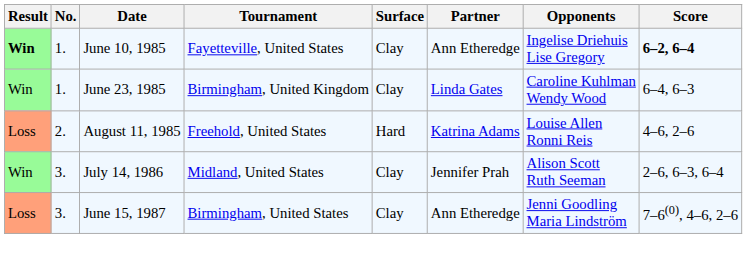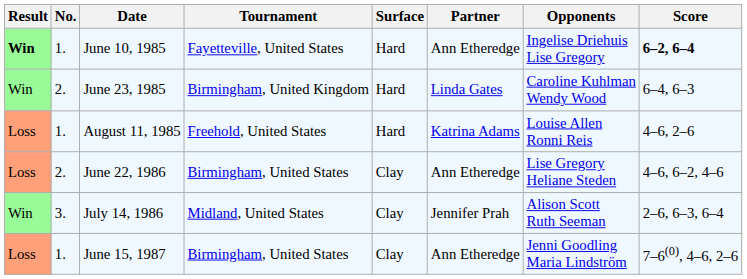 <table class="sortable wikitable" style=font-size:97%>
 <tr>
 <th>Result</th>
 <th>No.</th>
 <th>Date</th>
 <th>Tournament</th>
 <th>Surface</th>
 <th>Partner</th>
 <th>Opponents</th>
 <th>Score</th>
 </tr>
 <tr style="background:#f0f8ff;">
 <td style="background:#98fb98;"><strong>Win</strong></td>
 <td>1.</td>
 <td>June 10, 1985</td>
 <td><a href='#'>Fayetteville</a>, United States</td>
-<td>Clay</td>
+<td>Hard</td>
 <td> Ann Etheredge</td>
 <td> <a href='#'>Ingelise Driehuis</a> <br>  <a href='#'>Lise Gregory</a></td>
 <td><strong>6–2, 6–4</strong></td>
 </tr>
 <tr bgcolor="#f0f8ff">
 <td style="background:#98fb98;">Win</td>
-<td>1.</td>
+<td>2.</td>
 <td>June 23, 1985</td>
 <td><a href='#'>Birmingham</a>, United Kingdom</td>
-<td>Clay</td>
+<td>Hard</td>
 <td> <a href='#'>Linda Gates</a></td>
 <td> <a href='#'>Caroline Kuhlman</a> <br>  <a href='#'>Wendy Wood</a></td>
 <td>6–4, 6–3</td>
 </tr>
 <tr style="background:#f0f8ff;">
 <td style="background:#ffa07a;">Loss</td>
-<td>2.</td>
+<td>1.</td>
 <td>August 11, 1985</td>
 <td><a href='#'>Freehold</a>, United States</td>
 <td>Hard</td>
 <td> <a href='#'>Katrina Adams</a></td>
 <td> <a href='#'>Louise Allen</a> <br>  <a href='#'>Ronni Reis</a></td>
 <td>4–6, 2–6</td>
+</tr>
+<tr style="background:#f0f8ff;">
+<td style="background:#ffa07a;">Loss</td>
+<td>2.</td>
+<td>June 22, 1986</td>
+<td><a href='#'>Birmingham</a>, United States</td>
+<td>Clay</td>
+<td> Ann Etheredge</td>
+<td> <a href='#'>Lise Gregory</a> <br>  <a href='#'>Heliane Steden</a></td>
+<td>4–6, 6–2, 4–6</td>
 </tr>
 <tr style="background:#f0f8ff;">
 <td style="background:#98fb98;">Win</td>
 <td>3.</td>
 <td>July 14, 1986</td>
 <td><a href='#'>Midland</a>, United States</td>
 <td>Clay</td>
 <td> Jennifer Prah</td>
 <td> <a href='#'>Alison Scott</a> <br>  <a href='#'>Ruth Seeman</a></td>
 <td>2–6, 6–3, 6–4</td>
 </tr>
 <tr style="background:#f0f8ff;">
 <td style="background:#ffa07a;">Loss</td>
-<td>3.</td>
+<td>1.</td>
 <td>June 15, 1987</td>
 <td><a href='#'>Birmingham</a>, United States</td>
 <td>Clay</td>
 <td> Ann Etheredge</td>
 <td> <a href='#'>Jenni Goodling</a> <br>  <a href='#'>Maria Lindström</a></td>
 <td>7–6<sup>(0)</sup>, 4–6, 2–6</td>
 </tr>
 </table>
